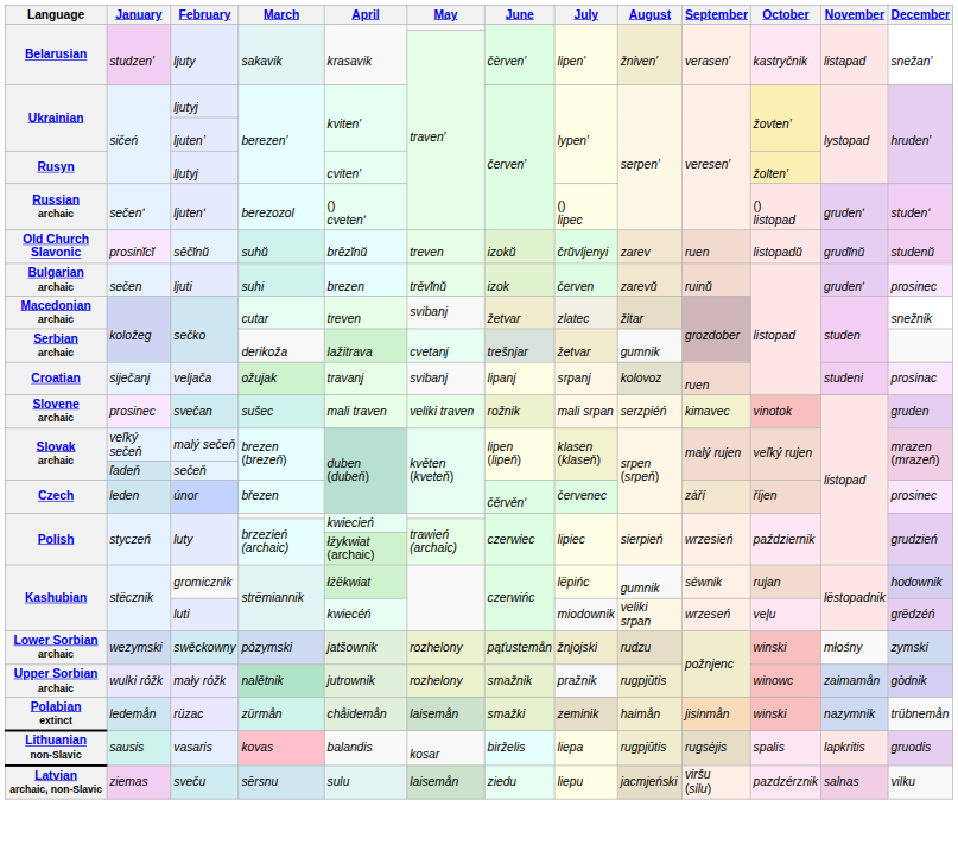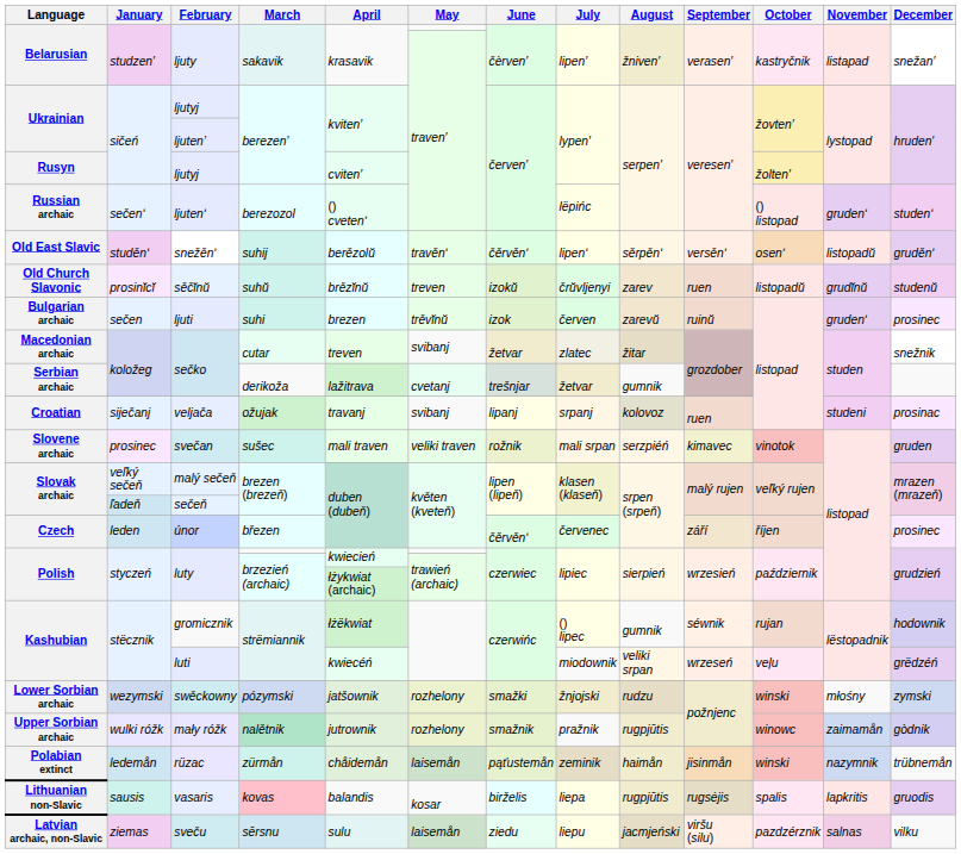 <table class="wikitable sortable">
 <tr>
 <th>Language</th>
 <th><a href='#'>January</a></th>
 <th><a href='#'>February</a></th>
 <th><a href='#'>March</a></th>
 <th><a href='#'>April</a></th>
 <th><a href='#'>May</a></th>
 <th><a href='#'>June</a></th>
 <th><a href='#'>July</a></th>
 <th><a href='#'>August</a></th>
 <th><a href='#'>September</a></th>
 <th><a href='#'>October</a></th>
 <th><a href='#'>November</a></th>
 <th><a href='#'>December</a></th>
 </tr>
 <tr>
 <th rowspan="2"><a href='#'>Belarusian</a></th>
 <td rowspan="2" style="background:#F2CEF2"><br><br><em>studzen′</em><br><br></td>
 <td rowspan="2" style="background:#E6EAFF"><br><em>ljuty</em></td>
 <td rowspan="2" style="background:#E3F4F4"><br><em>sakavik</em></td>
 <td rowspan="2"><br><em>krasavik</em></td>
 <td></td>
 <td rowspan="2" style="background:#DEFEE4"><br><em>čèrven′</em></td>
 <td rowspan="2" style="background:#FFFFE6"><br><em>lipen′</em></td>
 <td rowspan="2" style="background:#F2ECCE"><br><em>žniven′</em></td>
 <td rowspan="2" style="background:#FFEEE6"><br><em>verasen′</em></td>
 <td rowspan="2" style="background:#FFE6F2"><br><em>kastryčnik</em></td>
 <td rowspan="2" style="background:#FFE6E6"><br><em>listapad</em></td>
 <td rowspan="2" style="background:#FFFFFF"><br><em>snežan′</em></td>
 </tr>
 <tr>
 <td rowspan="5" style="background:#E6FFE6"><br><em>traven′</em></td>
 </tr>
 <tr>
 <th rowspan="2"><a href='#'>Ukrainian</a></th>
 <td rowspan="3" style="background:#E6F2FF"><br><em>sičeń</em></td>
 <td style="background:#E6EAFF"><br><em>ljutyj</em></td>
 <td rowspan="3" style="background:#E6FFFF"><br><em>berezen′</em></td>
 <td rowspan="2" style="background:#E6FFF2"><br><em>kviten′</em></td>
 <td rowspan="4" style="background:#DEFEE4"><br><em>červen′</em></td>
 <td rowspan="3" style="background:#FFFFE6"><br><em>lypen′</em></td>
 <td rowspan="4" style="background:#FFF7E6"><br><em>serpen′</em></td>
 <td rowspan="4" style="background:#FFEEE6"><br><em>veresen′</em></td>
 <td rowspan="2" style="background:#FCEFB4"><br><em>žovten′</em></td>
 <td rowspan="3" style="background:#FFE6E6"><br><em>lystopad</em></td>
 <td rowspan="3" style="background:#E6CEF2"><br><em>hruden′</em></td>
 </tr>
 <tr>
 <td style="background:#E6EAFF"><br><em>ljuten’</em></td>
 </tr>
 <tr>
 <th><a href='#'>Rusyn</a></th>
 <td style="background:#E6EAFF"><br><em>ljutyj</em></td>
 <td style="background:#E6FFF2"><br><em>cviten′</em></td>
 <td style="background:#FCEFB4"><br><em>žolten′</em></td>
 </tr>
 <tr>
 <th><a href='#'>Russian</a><br><small>archaic</small></th>
 <td style="background:#E6F2FF"><br><em>sečenʹ</em></td>
 <td style="background:#E6EAFF"><br><em>ljutenʹ</em></td>
 <td style="background:#E6FFFF"><br><em>berezozol</em></td>
 <td style="background:#E6FFF2"><br>()<br><em>cvetenʹ</em></td>
-<td style="background:#FFFFE6"><br>()<br><em>lipec</em></td>
+<td style="background:#FFFFE6"><em>lëpińc</em></td>
 <td style="background:#FFE6E6"><br>()<br><em>listopad</em></td>
 <td style="background:#E6CEF2"><br><em>grudenʹ</em></td>
 <td style="background:#F2CEF2"><br><em>studenʹ</em></td>
+</tr>
+<tr>
+<th><a href='#'>Old East Slavic</a></th>
+<td style="background:#F2CEF2"><br><em>studěnʹ</em></td>
+<td style="background:#FFFFFF"><br><em>snežěnʹ</em></td>
+<td style="background:#CEF2EC"><br><em>suhij</em></td>
+<td style="background:#E6FFFF"><br><em>berězolŭ</em></td>
+<td style="background:#E6FFE6"><br><em>travěnʹ</em></td>
+<td style="background:#DEFEE4"><br><em>čěrvěnʹ</em></td>
+<td style="background:#FFFFE6"><br><em>lipenʹ</em></td>
+<td style="background:#FFF7E6"><br><em>sěrpěnʹ</em></td>
+<td style="background:#FFEEE6"><br><em>versěnʹ</em></td>
+<td style="background:#F8DBB8"><br><em>osenʹ</em></td>
+<td style="background:#FFE6E6"><br><em>listopadŭ</em></td>
+<td style="background:#E6CEF2"> <br><em>gruděnʹ</em></td>
 </tr>
 <tr>
 <th><a href='#'>Old Church Slavonic</a></th>
 <td style="background:#FBE6FF"><br><em>prosinĭcĭ</em></td>
 <td style="background:#E6F2FF"><br><em>sěčĭnŭ</em></td>
 <td style="background:#CEF2EC"><br><em>suhŭ</em></td>
 <td style="background:#E6FFFF"><br><em>brězĭnŭ</em></td>
 <td style="background:#E6FFE6"><br><em>treven</em></td>
 <td style="background:#E0F2CE"><br><em>izokŭ</em></td>
 <td style="background:#DEFEE4"><br><em>črŭvljenyi</em></td>
 <td style="background:#F2E6CE"><br><em>zarev</em></td>
 <td style="background:#F2DACE"><br><em>ruen</em></td>
 <td style="background:#FFE6E6"><br><em>listopadŭ</em></td>
 <td style="background:#E6CEF2"><br><em>grudĭnŭ</em></td>
 <td style="background:#F2CEF2"><br><em>studenŭ</em></td>
 </tr>
 <tr>
 <th><a href='#'>Bulgarian</a><br><small>archaic</small></th>
 <td style="background:#E6F2FF"><br><em>sečen</em></td>
 <td style="background:#E6EAFF"><br><em>ljuti</em></td>
 <td style="background:#CEF2EC"><br><em>suhi</em></td>
 <td style="background:#E6FFFF"><br><em>brezen</em></td>
 <td style="background:#E6FFE6"><br><em>trěvĭnŭ</em></td>
 <td style="background:#E0F2CE"><br><em>izok</em></td>
 <td style="background:#DEFEE4"><br><em>červen</em></td>
 <td style="background:#F2E6CE"><br><em>zarevŭ</em></td>
 <td style="background:#F2DACE"><br><em>ruinŭ</em></td>
 <td rowspan="4" style="background:#FFE6E6"><br><em>listopad</em></td>
 <td style="background:#E6CEF2"><br><em>grudenʹ</em></td>
 <td style="background:#FBE6FF"><br><em>prosinec</em></td>
 </tr>
 <tr>
 <th><a href='#'>Macedonian</a><br><small>archaic</small></th>
 <td rowspan="2" style="background:#CED4F2"><br><em>koložeg</em></td>
 <td rowspan="2" style="background:#CEE6F2"><br><em>sečko</em></td>
 <td style="background:#E6FFF2"><br><em>cutar</em></td>
 <td style="background:#E6FFE6"><br><em>treven</em></td>
 <td><em>svibanj</em></td>
 <td style="background:#F2ECCE"><br><em>žetvar</em></td>
 <td style="background:#F2EFE5"><br><em>zlatec</em></td>
 <td style="background:#E5DDC5"><br><em>žitar</em></td>
 <td rowspan="2" style="background:#CEB5B7"><br><em>grozdober</em></td>
 <td rowspan="2" style="background:#F2CEF2"><br><em>studen</em></td>
 <td style="background:#FFFFFF"><br><em>snežnik</em></td>
 </tr>
 <tr>
 <th><a href='#'>Serbian</a><br><small>archaic</small></th>
 <td><br><em>derikoža</em></td>
 <td style="background:#CEF2CE"><br><em>lažitrava</em></td>
 <td style="background:#E6FFF2"><br><em>cvetanj</em></td>
 <td style="background:#D8E2DC"><br><em>trešnjar</em></td>
 <td style="background:#F2ECCE"><br><em>žetvar</em></td>
 <td><br><em>gumnik</em></td>
 <td></td>
 </tr>
 <tr>
 <th><a href='#'>Croatian</a></th>
 <td style="background:#E6F2FF"><em>siječanj</em></td>
 <td style="background:#E6EEFF"><em>veljača</em></td>
 <td style="background:#CEF2CE"><em>ožujak</em></td>
 <td style="background:#E6FFE6"><em>travanj</em></td>
 <td><em>svibanj</em></td>
 <td style="background:#FFFFE6"><em>lipanj</em></td>
 <td style="background:#FFF7E6"><em>srpanj</em></td>
 <td style="background:#E1E1CE"><em>kolovoz</em></td>
 <td style="background:#F2DACE"><br><em>ruen</em></td>
 <td style="background:#F2CEF2"><em>studeni</em></td>
 <td style="background:#FBE6FF"><em>prosinac</em></td>
 </tr>
 <tr>
 <th><a href='#'>Slovene</a><br><small>archaic</small></th>
 <td style="background:#FBE6FF"><em>prosinec</em></td>
 <td style="background:#CEECF2"><em>svečan</em></td>
 <td style="background:#CEF2EC"><em>sušec</em></td>
 <td style="background:#E6FFE6"><em>mali traven</em></td>
 <td style="background:#E6FFE6"><em>veliki traven</em></td>
 <td style="background:#ECF2CE"><em>rožnik</em></td>
 <td style="background:#FFF7E6"><em>mali srpan</em></td>
 <td style="background:#FFF7E6"><em>serzpiéń</em></td>
 <td style="background:#F2F2CE"><em>kimavec</em></td>
 <td style="background:#F9BEBE"><em>vinotok</em></td>
 <td rowspan="7" style="background:#FFE6E6"><em>listopad</em></td>
 <td style="background:#E6CEF2"><em>gruden</em></td>
 </tr>
 <tr>
 <th rowspan="2"><a href='#'>Slovak</a><br><small>archaic</small></th>
 <td style="background:#E6F2FF"><em>veľký sečeň</em></td>
 <td style="background:#E6F2FF"><em>malý sečeň</em></td>
 <td rowspan="2" style="background:#E6FFFF"><em>brezen</em><br>(<em>brezeň</em>)</td>
 <td rowspan="3" style="background:#B8E0D2"><em>duben</em><br>(<em>dubeň</em>)</td>
 <td rowspan="3" style="background:#E6FFF2"><em>květen</em><br>(<em>kveteň</em>)</td>
 <td rowspan="2" style="background:#FFFFE6"><em>lipen</em><br>(<em>lipeň</em>)</td>
 <td rowspan="2" style="background:#F2F2CE"><em>klasen</em><br>(<em>klaseň</em>)</td>
 <td rowspan="3" style="background:#FFF7E6"><em>srpen</em><br>(<em>srpeň</em>)</td>
 <td rowspan="2" style="background:#F2DACE"><em>malý rujen</em></td>
 <td rowspan="2" style="background:#F2DACE"><em>veľký rujen</em></td>
 <td rowspan="2" style="background:#F2CEE6"><em>mrazen</em><br>(<em>mrazeň</em>)</td>
 </tr>
 <tr>
 <td style="background:#CEE6F2"><em>ľadeň</em></td>
 <td style="background:#E6F2FF"><em>sečeň</em></td>
 </tr>
 <tr>
 <th><a href='#'>Czech</a></th>
 <td style="background:#CEE6F2"><em>leden</em></td>
 <td style="background:#C1D3FE"><em>únor</em></td>
 <td style="background:#E6FFFF"><em>březen</em></td>
 <td style="background:#DEFEE4"><br><em>čěrvěnʹ</em></td>
 <td style="background:#DEFEE4"><em>červenec</em></td>
 <td style="background:#F2E6CE"><em>září</em></td>
 <td style="background:#F2DACE"><em>říjen</em></td>
 <td style="background:#FBE6FF"><em>prosinec</em></td>
 </tr>
 <tr>
 <th rowspan="3"><a href='#'>Polish</a></th>
 <td rowspan="3" style="background:#E6F2FF"><em>styczeń</em></td>
 <td rowspan="3" style="background:#E6EAFF"><em>luty</em></td>
 <td></td>
 <td rowspan="2" style="background:#E6FFF2"><em>kwiecień</em></td>
 <td></td>
 <td rowspan="3" style="background:#DEFEE4"><em>czerwiec</em></td>
 <td rowspan="3" style="background:#FFFFE6"><em>lipiec</em></td>
 <td rowspan="3" style="background:#FFF7E6"><em>sierpień</em></td>
 <td rowspan="3" style="background:#FFEEE6"><em>wrzesień</em></td>
 <td rowspan="3" style="background:#FFE6F2"><em>październik</em></td>
 <td rowspan="3" style="background:#E6CEF2"><em>grudzień</em></td>
 </tr>
 <tr>
 <td rowspan="2" style="background:#E6FFFF"><em>brzezień (archaic)</em></td>
 <td rowspan="2" style="background:#E6FFE6"><em>trawień (archaic)</em></td>
 </tr>
 <tr>
 <td style="background:#CEF2CE"><em>łżykwiat</em> (archaic)</td>
 </tr>
 <tr>
 <th rowspan="2"><a href='#'>Kashubian</a></th>
 <td rowspan="2" style="background:#E6F2FF"><em>stëcznik</em></td>
 <td><em>gromicznik</em></td>
 <td rowspan="2" style="background:#E3F4F4"><em>strëmiannik</em></td>
 <td style="background:#CEF2CE"><em>łżëkwiat</em></td>
 <td rowspan="2"></td>
 <td rowspan="2" style="background:#DEFEE4"><em>czerwińc</em></td>
-<td style="background:#FFFFE6"><em>lëpińc</em></td>
+<td style="background:#FFFFE6"><br>()<br><em>lipec</em></td>
 <td><br><em>gumnik</em></td>
 <td style="background:#FFF1E6"><em>séwnik</em></td>
 <td style="background:#F2DACE"><em>rujan</em></td>
 <td rowspan="2" style="background:#FFE6E6"><em>lëstopadnik</em></td>
 <td style="background:#D4CEF2"><em>hodownik</em></td>
 </tr>
 <tr>
 <td style="background:#E6EAFF"><em>luti</em></td>
 <td style="background:#E6FFF2"><em>kwiecéń</em></td>
 <td><em>miodownik</em></td>
 <td style="background:#FFF7E6"><em>veliki srpan</em></td>
 <td style="background:#FFEEE6"><em>wrzeseń</em></td>
 <td style="background:#FFE6F2"><em>veļu</em></td>
 <td style="background:#E6CEF2"><em>grëdzéń</em></td>
 </tr>
 <tr>
 <th><a href='#'>Lower Sorbian</a><br><small>archaic</small></th>
 <td style="background:#CEDAF2"><em>wezymski</em></td>
 <td style="background:#CEECF2"><em>swěckowny</em></td>
 <td style="background:#CEDAF2"><em>pózymski</em></td>
 <td style="background:#E1F0DA"><em>jatšownik</em></td>
 <td style="background:#ECF2CE"><em>rozhelony</em></td>
-<td style="background:#E6F2CE"><em>pąťustemån</em></td>
+<td style="background:#E6F2CE"><em>smažki</em></td>
 <td style="background:#F2ECCE"><em>žnjojski</em></td>
 <td style="background:#E5DDC5"><em>rudzu</em></td>
 <td rowspan="2" style="background:#F2ECCE"><em>požnjenc</em></td>
 <td style="background:#F9BEBE"><em>winski</em></td>
 <td><em>młośny</em></td>
 <td style="background:#CEDAF2"><em>zymski</em></td>
 </tr>
 <tr>
 <th><a href='#'>Upper Sorbian</a><br><small>archaic</small></th>
 <td style="background:#EAE6FF"><em>wulki róžk</em></td>
 <td style="background:#EAE6FF"><em>mały róžk</em></td>
 <td style="background:#B0E4C8"><em>nalětnik</em></td>
 <td style="background:#E1F0DA"><em>jutrownik</em></td>
 <td style="background:#ECF2CE"><em>rozhelony</em></td>
 <td style="background:#E6F2CE"><em>smažnik</em></td>
 <td><em>pražnik</em></td>
 <td style="background:#F2ECCE"><em>rugpjūtis</em></td>
 <td style="background:#F9BEBE"><em>winowc</em></td>
 <td style="background:#CEDAF2"><em>zaimamån</em></td>
 <td style="background:#D4CEF2"><em>gòdnik</em></td>
 </tr>
 <tr>
 <th><a href='#'>Polabian</a><br><small>extinct</small></th>
 <td style="background:#CEE6F2"><em>ledemån</em></td>
 <td style="background:#EAE6FF"><em>rüzac</em></td>
 <td style="background:#CEF2EC"><em>zürmån</em></td>
 <td style="background:#E1F0DA"><em>chåidemån</em></td>
 <td style="background:#CCE2CB"><em>laisemån</em></td>
-<td style="background:#E6F2CE"><em>smažki</em></td>
+<td style="background:#E6F2CE"><em>pąťustemån</em></td>
 <td style="background:#E5DDC5"><em>zeminik</em></td>
 <td style="background:#F2ECCE"><em>haimån</em></td>
 <td style="background:#F8DBB8"><em>jisinmån</em></td>
 <td style="background:#F9BEBE"><em>winski</em></td>
 <td style="background:#CEDAF2"><em>nazymnik</em></td>
 <td><em>trübnemån</em></td>
 </tr>
 <tr>
 <th style="border-top: solid;"><a href='#'>Lithuanian</a><br><small>non-Slavic</small></th>
 <td style="background:#CEF2EC"><em>sausis</em></td>
 <td style="background:#E6EEFF"><em>vasaris</em></td>
 <td style="background: pink;"><em>kovas</em></td>
 <td><em>balandis</em></td>
 <td><br><em>kosar</em></td>
 <td style="background:#E6FFFF"><em>birželis</em></td>
 <td style="background:#FFFFE6"><em>liepa</em></td>
 <td style="background:#F2ECCE"><em>rugpjūtis</em></td>
 <td style="background:#E5DDC5"><em>rugsėjis</em></td>
 <td style="background:#FFE6F2"><em>spalis</em></td>
 <td style="background:#FFE6E6"><em>lapkritis</em></td>
 <td style="background:#E6CEF2"><em>gruodis</em></td>
 </tr>
 <tr>
 <th style="border-top: solid;"><a href='#'>Latvian</a><br><small>archaic, non-Slavic</small></th>
 <td style="background:#F2CEF2"><em>ziemas</em></td>
 <td style="background:#CEECF2"><em>sveču</em></td>
 <td style="background:#CEE6F2"><em>sērsnu</em></td>
 <td style="background:#E3F4F4"><em>sulu</em></td>
 <td style="background:#CCE2CB"><em>laisemån</em></td>
 <td style="background:#E6FFF2"><em>ziedu</em></td>
 <td style="background:#FFFFE6"><em>liepu</em></td>
 <td style="background:#E5DDC5"><em>jacmjeński</em></td>
 <td style="background:#FFEEE6"><em>viršu</em><br>(<em>silu</em>)</td>
 <td style="background:#FFE6F2"><em>pazdzérznik</em></td>
 <td style="background:#F2CEE6"><em>salnas</em></td>
 <td><em>vilku</em></td>
 </tr>
 </table>
